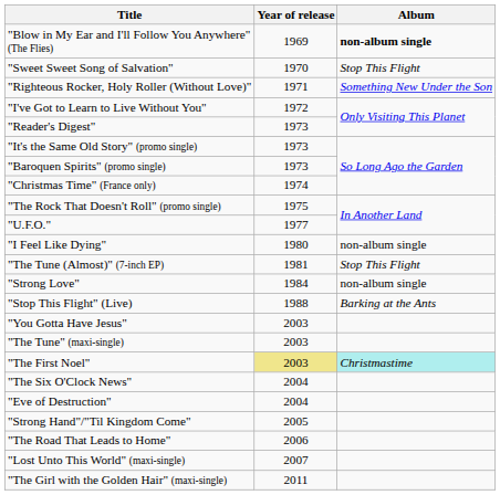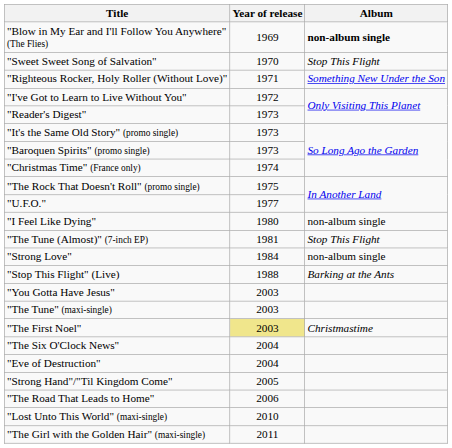 <table class="wikitable">
 <tr>
 <th align="left">Title</th>
 <th align="left">Year of release</th>
 <th align="left">Album</th>
 </tr>
 <tr>
 <td align="left">"Blow in My Ear and I'll Follow You Anywhere"<br><small>(The Flies)</small></td>
 <td style="text-align:center;">1969</td>
 <td><strong>non-album single</strong></td>
 </tr>
 <tr>
 <td align="left">"Sweet Sweet Song of Salvation"</td>
 <td style="text-align:center;">1970</td>
 <td><em>Stop This Flight</em></td>
 </tr>
 <tr>
 <td align="left">"Righteous Rocker, Holy Roller (Without Love)"</td>
 <td style="text-align:center;">1971</td>
 <td><em><a href='#'>Something New Under the Son</a></em></td>
 </tr>
 <tr>
 <td align="left">"I've Got to Learn to Live Without You"</td>
 <td style="text-align:center;">1972</td>
 <td rowspan="2"><em><a href='#'>Only Visiting This Planet</a></em></td>
 </tr>
 <tr>
 <td align="left">"Reader's Digest"</td>
 <td style="text-align:center;">1973</td>
 </tr>
 <tr>
 <td align="left">"It's the Same Old Story" <small>(promo single)</small></td>
 <td style="text-align:center;">1973</td>
 <td rowspan="3"><em><a href='#'>So Long Ago the Garden</a></em></td>
 </tr>
 <tr>
 <td align="left">"Baroquen Spirits" <small>(promo single)</small></td>
 <td style="text-align:center;">1973</td>
 </tr>
 <tr>
 <td align="left">"Christmas Time" <small>(France only)</small></td>
 <td style="text-align:center;">1974</td>
 </tr>
 <tr>
 <td align="left">"The Rock That Doesn't Roll" <small>(promo single)</small></td>
 <td style="text-align:center;">1975</td>
 <td rowspan="2"><em><a href='#'>In Another Land</a></em></td>
 </tr>
 <tr>
 <td align="left">"U.F.O."</td>
 <td style="text-align:center;">1977</td>
 </tr>
 <tr>
 <td align="left">"I Feel Like Dying"</td>
 <td style="text-align:center;">1980</td>
 <td>non-album single</td>
 </tr>
 <tr>
 <td align="left">"The Tune (Almost)" <small>(7-inch EP)</small></td>
 <td style="text-align:center;">1981</td>
 <td><em>Stop This Flight</em></td>
 </tr>
 <tr>
 <td align="left">"Strong Love"</td>
 <td style="text-align:center;">1984</td>
 <td>non-album single</td>
 </tr>
 <tr>
 <td align="left">"Stop This Flight" (Live)</td>
 <td style="text-align:center;">1988</td>
 <td><em>Barking at the Ants</em></td>
 </tr>
 <tr>
 <td align="left">"You Gotta Have Jesus"</td>
 <td style="text-align:center;">2003</td>
 <td></td>
 </tr>
 <tr>
 <td align="left">"The Tune" <small>(maxi-single)</small></td>
 <td style="text-align:center;">2003</td>
 <td></td>
 </tr>
 <tr>
 <td align="left">"The First Noel"</td>
 <td style="background: khaki; text-align:center;">2003</td>
-<td style="background: paleturquoise;"><em>Christmastime</em></td>
+<td><em>Christmastime</em></td>
 </tr>
 <tr>
 <td align="left">"The Six O'Clock News"</td>
 <td style="text-align:center;">2004</td>
 <td></td>
 </tr>
 <tr>
 <td align="left">"Eve of Destruction"</td>
 <td style="text-align:center;">2004</td>
 <td></td>
 </tr>
 <tr>
 <td align="left">"Strong Hand"/"Til Kingdom Come"</td>
 <td style="text-align:center;">2005</td>
 <td></td>
 </tr>
 <tr>
 <td align="left">"The Road That Leads to Home"</td>
 <td style="text-align:center;">2006</td>
 <td></td>
 </tr>
 <tr>
 <td align="left">"Lost Unto This World" <small>(maxi-single)</small></td>
-<td style="text-align:center;">2007</td>
+<td style="text-align:center;">2010</td>
 <td></td>
 </tr>
 <tr>
 <td align="left">"The Girl with the Golden Hair" <small>(maxi-single)</small></td>
 <td style="text-align:center;">2011</td>
 <td></td>
 </tr>
 </table>
